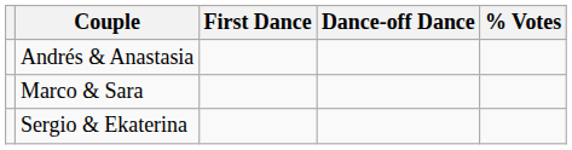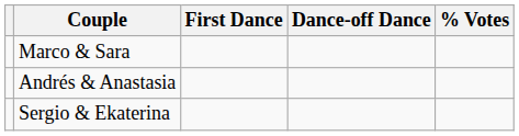 <table class="wikitable">
 <tr>
 <th></th>
 <th>Couple</th>
 <th>First Dance</th>
 <th>Dance-off Dance</th>
 <th>% Votes</th>
 </tr>
 <tr>
 <td></td>
-<td>Andrés & Anastasia</td>
+<td>Marco & Sara</td>
 <td></td>
 <td></td>
 <td></td>
 </tr>
 <tr>
 <td></td>
-<td>Marco & Sara</td>
+<td>Andrés & Anastasia</td>
 <td></td>
 <td></td>
 <td></td>
 </tr>
 <tr>
 <td></td>
 <td>Sergio & Ekaterina</td>
 <td></td>
 <td></td>
 <td></td>
 </tr>
 </table>
